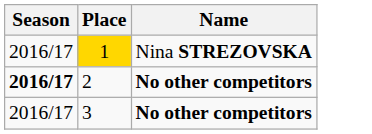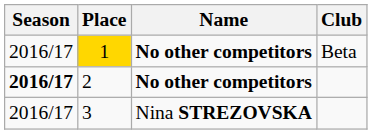 <table class="wikitable">
 <tr>
 <th>Season</th>
 <th>Place</th>
 <th>Name</th>
+<th>Club</th>
 </tr>
 <tr>
 <td>2016/17</td>
 <td style="text-align:center; background:gold;">1</td>
-<td>Nina <strong>STREZOVSKA</strong></td>
+<td><strong>No other competitors</strong></td>
+<td>Beta</td>
 </tr>
 <tr>
 <td><strong>2016/17</strong></td>
 <td>2</td>
 <td><strong>No other competitors</strong></td>
+<td></td>
 </tr>
 <tr>
 <td>2016/17</td>
 <td>3</td>
-<td><strong>No other competitors</strong></td>
+<td>Nina <strong>STREZOVSKA</strong></td>
+<td></td>
 </tr>
 </table>
